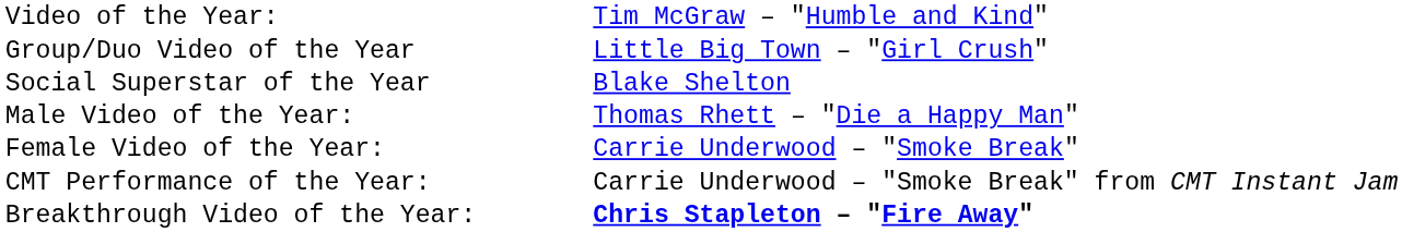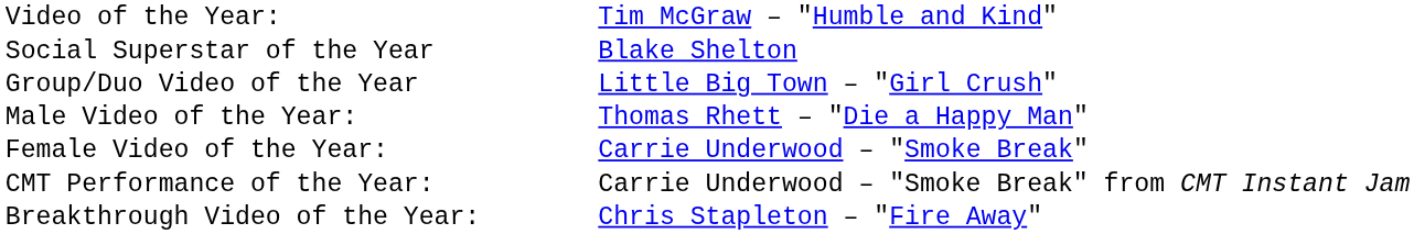 <table cellspacing="0" border="0" cellpadding="1">
 <tr>
 <td width="300">Video of the Year:</td>
 <td><a href='#'>Tim McGraw</a> – "<a href='#'>Humble and Kind</a>"</td>
 </tr>
 <tr>
+<td>Social Superstar of the Year</td>
+<td><a href='#'>Blake Shelton</a></td>
+</tr>
+<tr>
 <td>Group/Duo Video of the Year</td>
 <td><a href='#'>Little Big Town</a> – "<a href='#'>Girl Crush</a>"</td>
-</tr>
-<tr>
-<td>Social Superstar of the Year</td>
-<td><a href='#'>Blake Shelton</a></td>
 </tr>
 <tr>
 <td>Male Video of the Year:</td>
 <td><a href='#'>Thomas Rhett</a> – "<a href='#'>Die a Happy Man</a>"</td>
 </tr>
 <tr>
 <td>Female Video of the Year:</td>
 <td><a href='#'>Carrie Underwood</a> – "<a href='#'>Smoke Break</a>"</td>
 </tr>
 <tr>
 <td>CMT Performance of the Year:</td>
 <td>Carrie Underwood – "Smoke Break" from <em>CMT Instant Jam</em></td>
 </tr>
 <tr>
 <td>Breakthrough Video of the Year:</td>
-<td><strong><a href='#'>Chris Stapleton</a> – "<a href='#'>Fire Away</a>"</strong></td>
+<td><a href='#'>Chris Stapleton</a> – "<a href='#'>Fire Away</a>"</td>
 </tr>
 <tr>
 </tr>
 </table>
